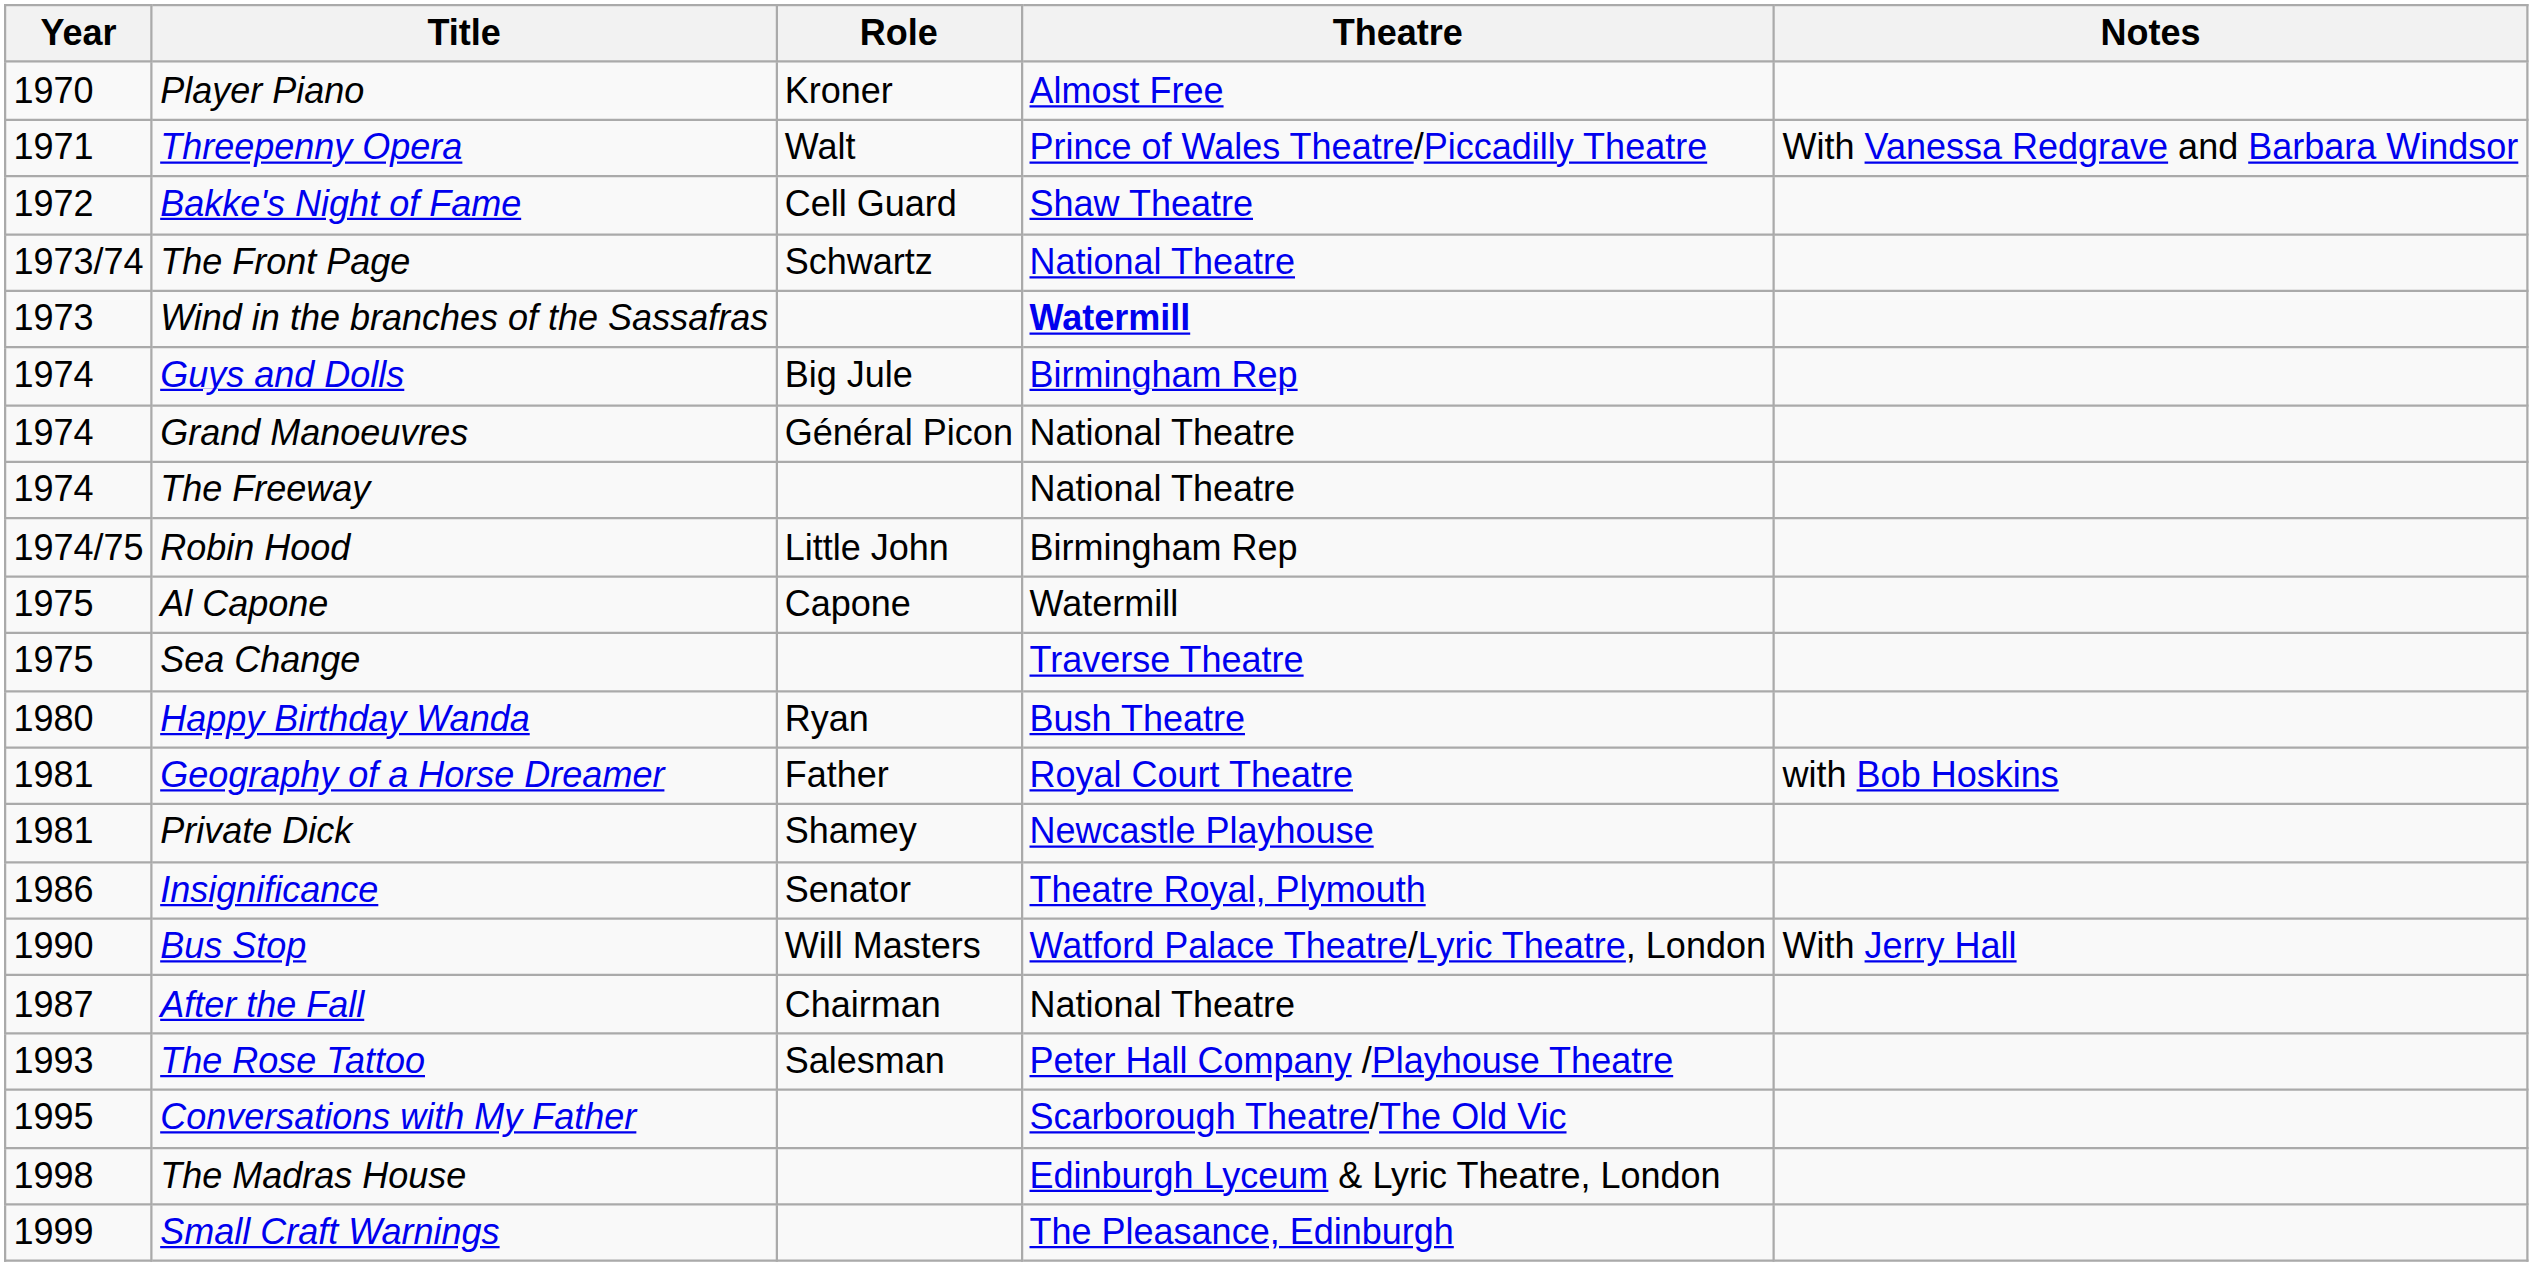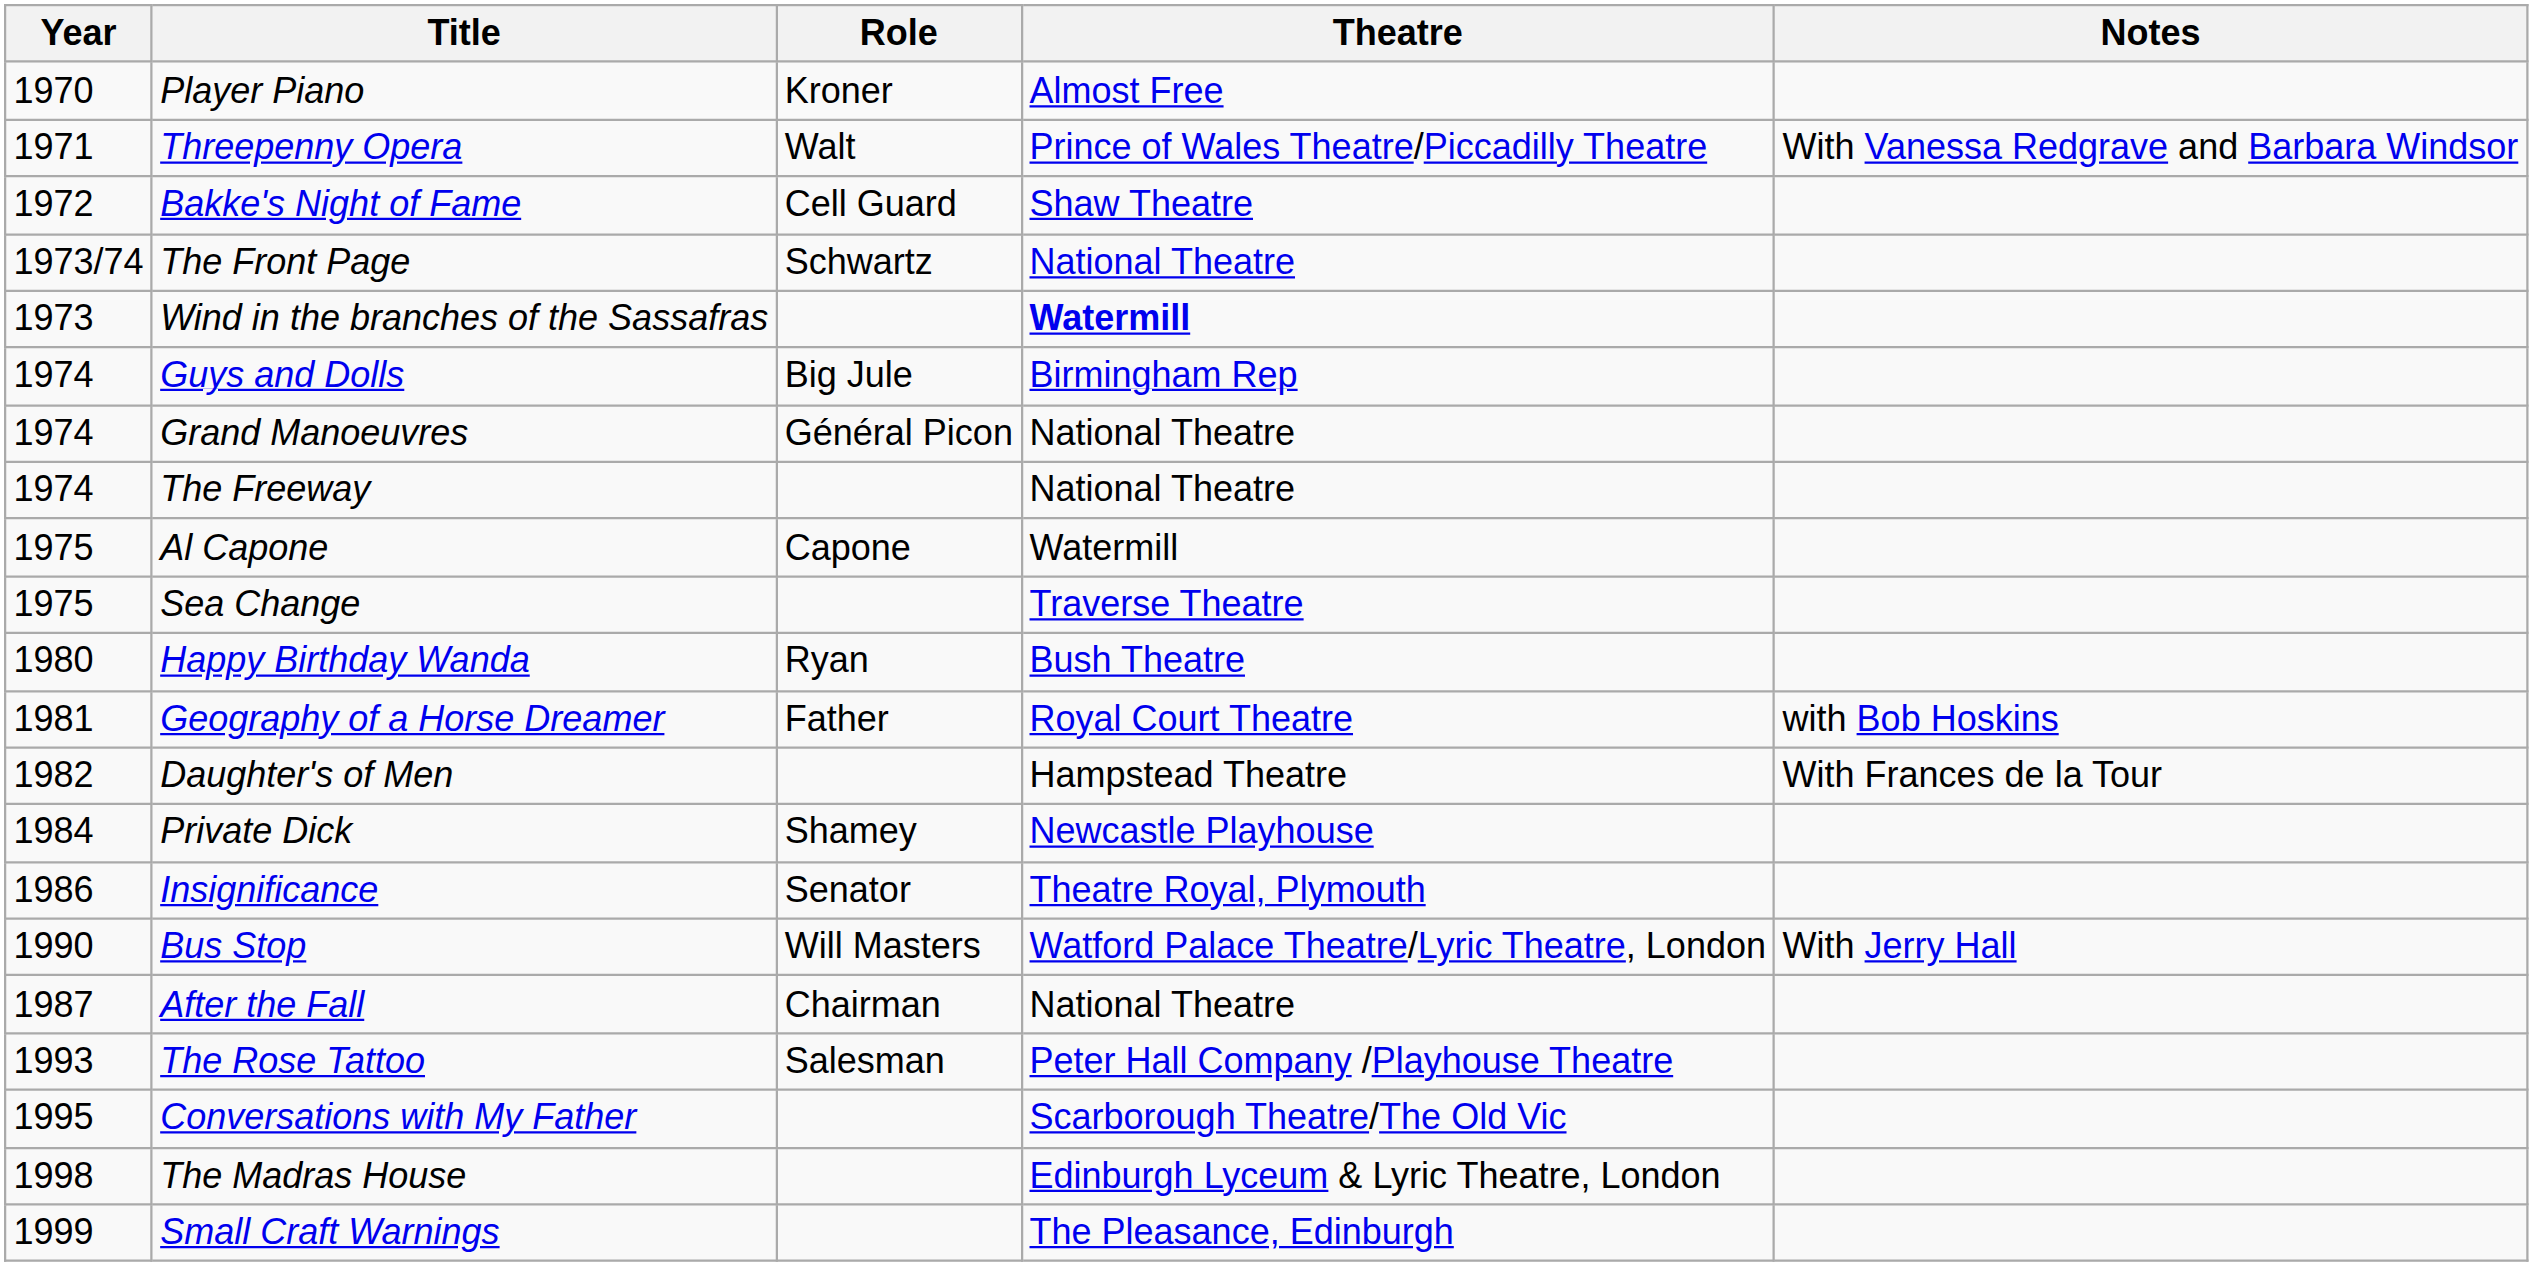 <table class="wikitable sortable">
 <tr>
 <th>Year</th>
 <th>Title</th>
 <th>Role</th>
 <th>Theatre</th>
 <th class="unsortable">Notes</th>
 </tr>
 <tr>
 <td>1970</td>
 <td><em>Player Piano</em></td>
 <td>Kroner</td>
 <td><a href='#'>Almost Free</a></td>
 <td></td>
 </tr>
 <tr>
 <td>1971</td>
 <td><em><a href='#'>Threepenny Opera</a></em></td>
 <td>Walt</td>
 <td><a href='#'>Prince of Wales Theatre</a>/<a href='#'>Piccadilly Theatre</a></td>
 <td>With <a href='#'>Vanessa Redgrave</a> and <a href='#'>Barbara Windsor</a></td>
 </tr>
 <tr>
 <td>1972</td>
 <td><em><a href='#'>Bakke's Night of Fame</a></em></td>
 <td>Cell Guard</td>
 <td><a href='#'>Shaw Theatre</a></td>
 <td></td>
 </tr>
 <tr>
 <td>1973/74</td>
 <td><em>The Front Page</em></td>
 <td>Schwartz</td>
 <td><a href='#'>National Theatre</a></td>
 <td></td>
 </tr>
 <tr>
 <td>1973</td>
 <td><em>Wind in the branches of the Sassafras</em></td>
 <td></td>
 <td><strong><a href='#'>Watermill</a></strong></td>
 <td></td>
 </tr>
 <tr>
 <td>1974</td>
 <td><em><a href='#'>Guys and Dolls</a></em></td>
 <td>Big Jule</td>
 <td><a href='#'>Birmingham Rep</a></td>
 <td></td>
 </tr>
 <tr>
 <td>1974</td>
 <td><em>Grand Manoeuvres</em></td>
 <td>Général Picon</td>
 <td>National Theatre</td>
 <td></td>
 </tr>
 <tr>
 <td>1974</td>
 <td><em>The Freeway</em></td>
 <td></td>
 <td>National Theatre</td>
 <td></td>
 </tr>
 <tr>
-<td>1974/75</td>
-<td><em>Robin Hood</em></td>
-<td>Little John</td>
-<td>Birmingham Rep</td>
-<td></td>
-</tr>
-<tr>
 <td>1975</td>
 <td><em>Al Capone</em></td>
 <td>Capone</td>
 <td>Watermill</td>
 <td></td>
 </tr>
 <tr>
 <td>1975</td>
 <td><em>Sea Change</em></td>
 <td></td>
 <td><a href='#'>Traverse Theatre</a></td>
 <td></td>
 </tr>
 <tr>
 <td>1980</td>
 <td><em><a href='#'>Happy Birthday Wanda</a></em></td>
 <td>Ryan</td>
 <td><a href='#'>Bush Theatre</a></td>
 <td></td>
 </tr>
 <tr>
 <td>1981</td>
 <td><em><a href='#'>Geography of a Horse Dreamer</a></em></td>
 <td>Father</td>
 <td><a href='#'>Royal Court Theatre</a></td>
 <td>with <a href='#'>Bob Hoskins</a></td>
 </tr>
 <tr>
-<td>1981</td>
+<td>1982</td>
+<td><em>Daughter's of Men</em></td>
+<td></td>
+<td>Hampstead Theatre</td>
+<td>With Frances de la Tour</td>
+</tr>
+<tr>
+<td>1984</td>
 <td><em>Private Dick</em></td>
 <td>Shamey</td>
 <td><a href='#'>Newcastle Playhouse</a></td>
 <td></td>
 </tr>
 <tr>
 <td>1986</td>
 <td><em><a href='#'>Insignificance</a></em></td>
 <td>Senator</td>
 <td><a href='#'>Theatre Royal, Plymouth</a></td>
 <td></td>
 </tr>
 <tr>
 <td>1990</td>
 <td><em><a href='#'>Bus Stop</a></em></td>
 <td>Will Masters</td>
 <td><a href='#'>Watford Palace Theatre</a>/<a href='#'>Lyric Theatre</a>, London</td>
 <td>With <a href='#'>Jerry Hall</a></td>
 </tr>
 <tr>
 <td>1987</td>
 <td><em><a href='#'>After the Fall</a></em></td>
 <td>Chairman</td>
 <td>National Theatre</td>
 <td></td>
 </tr>
 <tr>
 <td>1993</td>
 <td><em><a href='#'>The Rose Tattoo</a></em></td>
 <td>Salesman</td>
 <td><a href='#'>Peter Hall Company</a> /<a href='#'>Playhouse Theatre</a></td>
 <td></td>
 </tr>
 <tr>
 <td>1995</td>
 <td><em><a href='#'>Conversations with My Father</a></em></td>
 <td></td>
 <td><a href='#'>Scarborough Theatre</a>/<a href='#'>The Old Vic</a></td>
 <td></td>
 </tr>
 <tr>
 <td>1998</td>
 <td><em>The Madras House</em></td>
 <td></td>
 <td><a href='#'>Edinburgh Lyceum</a> & Lyric Theatre, London</td>
 <td></td>
 </tr>
 <tr>
 <td>1999</td>
 <td><em><a href='#'>Small Craft Warnings</a></em></td>
 <td></td>
 <td><a href='#'>The Pleasance, Edinburgh</a></td>
 <td></td>
 </tr>
 </table>
